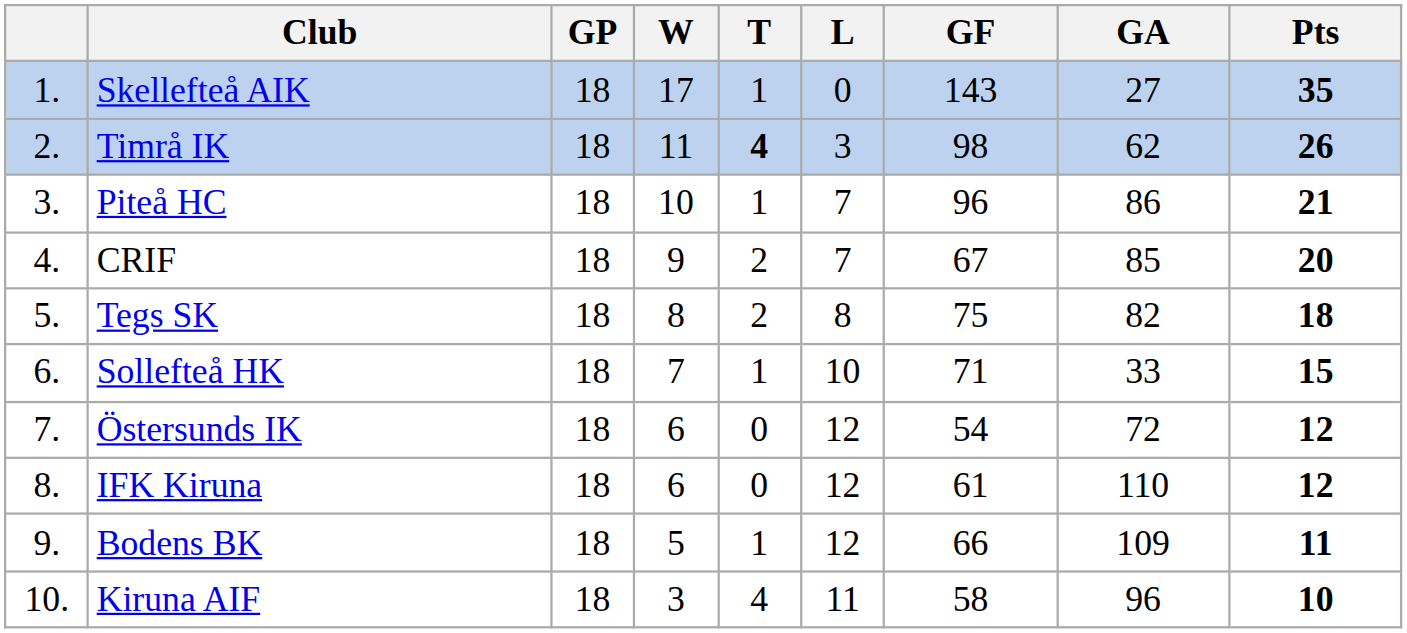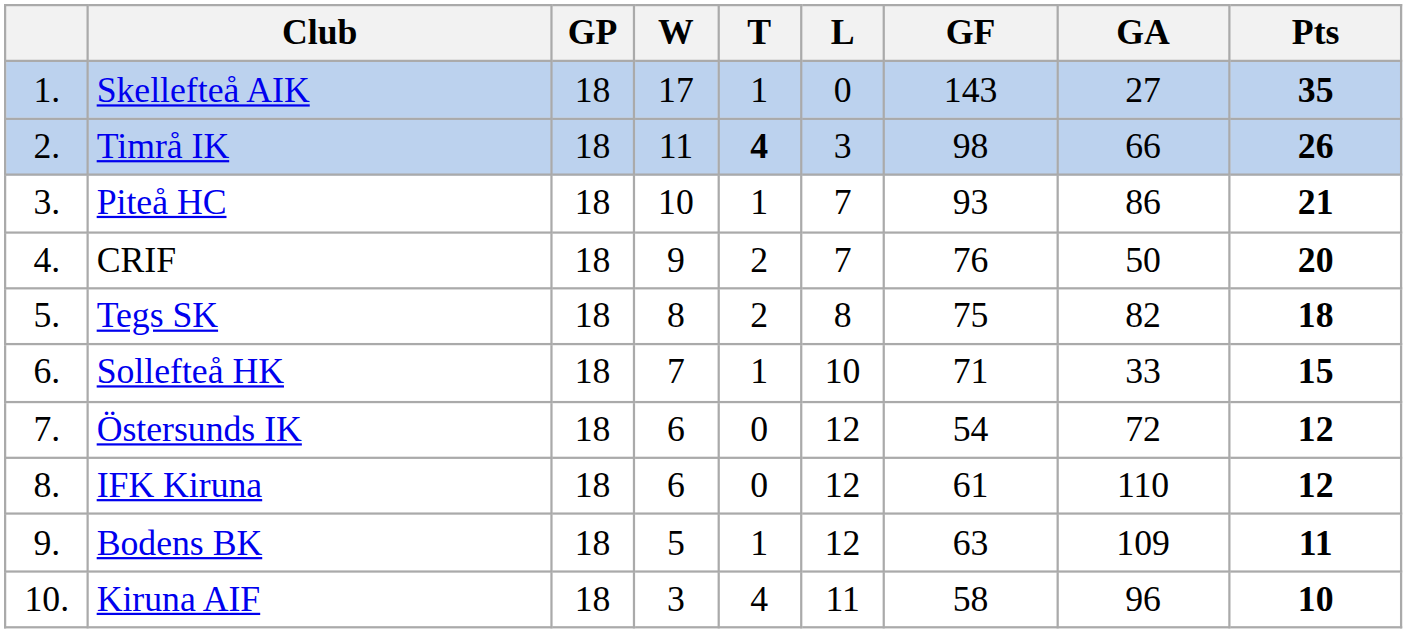 <table class="wikitable">
 <tr>
 <th width="30"></th>
 <th width="200">Club</th>
 <th width="30">GP</th>
 <th width="30">W</th>
 <th width="30">T</th>
 <th width="30">L</th>
 <th width="70">GF</th>
 <th width="70">GA</th>
 <th width="70">Pts</th>
 </tr>
 <tr bgcolor="#BCD2EE" align="center">
 <td>1.</td>
 <td align="left"><a href='#'>Skellefteå AIK</a></td>
 <td>18</td>
 <td>17</td>
 <td>1</td>
 <td>0</td>
 <td>143</td>
 <td>27</td>
 <td><strong>35</strong></td>
 </tr>
 <tr bgcolor="#BCD2EE" align="center">
 <td>2.</td>
 <td align="left"><a href='#'>Timrå IK</a></td>
 <td>18</td>
 <td>11</td>
 <td><strong>4</strong></td>
 <td>3</td>
 <td>98</td>
-<td>62</td>
+<td>66</td>
 <td><strong>26</strong></td>
 </tr>
 <tr bgcolor="#FFFFFF" align="center">
 <td>3.</td>
 <td align="left"><a href='#'>Piteå HC</a></td>
 <td>18</td>
 <td>10</td>
 <td>1</td>
 <td>7</td>
-<td>96</td>
+<td>93</td>
 <td>86</td>
 <td><strong>21</strong></td>
 </tr>
 <tr bgcolor="#FFFFFF" align="center">
 <td>4.</td>
 <td align="left">CRIF</td>
 <td>18</td>
 <td>9</td>
 <td>2</td>
 <td>7</td>
-<td>67</td>
-<td>85</td>
+<td>76</td>
+<td>50</td>
 <td><strong>20</strong></td>
 </tr>
 <tr bgcolor="#FFFFFF" align="center">
 <td>5.</td>
 <td align="left"><a href='#'>Tegs SK</a></td>
 <td>18</td>
 <td>8</td>
 <td>2</td>
 <td>8</td>
 <td>75</td>
 <td>82</td>
 <td><strong>18</strong></td>
 </tr>
 <tr bgcolor="#FFFFFF" align="center">
 <td>6.</td>
 <td align="left"><a href='#'>Sollefteå HK</a></td>
 <td>18</td>
 <td>7</td>
 <td>1</td>
 <td>10</td>
 <td>71</td>
 <td>33</td>
 <td><strong>15</strong></td>
 </tr>
 <tr bgcolor="#FFFFFF" align="center">
 <td>7.</td>
 <td align="left"><a href='#'>Östersunds IK</a></td>
 <td>18</td>
 <td>6</td>
 <td>0</td>
 <td>12</td>
 <td>54</td>
 <td>72</td>
 <td><strong>12</strong></td>
 </tr>
 <tr bgcolor="#FFFFFF" align="center">
 <td>8.</td>
 <td align="left"><a href='#'>IFK Kiruna</a></td>
 <td>18</td>
 <td>6</td>
 <td>0</td>
 <td>12</td>
 <td>61</td>
 <td>110</td>
 <td><strong>12</strong></td>
 </tr>
 <tr bgcolor="#FFFFFF" align="center">
 <td>9.</td>
 <td align="left"><a href='#'>Bodens BK</a></td>
 <td>18</td>
 <td>5</td>
 <td>1</td>
 <td>12</td>
-<td>66</td>
+<td>63</td>
 <td>109</td>
 <td><strong>11</strong></td>
 </tr>
 <tr bgcolor="#FFFFFF" align="center">
 <td>10.</td>
 <td align="left"><a href='#'>Kiruna AIF</a></td>
 <td>18</td>
 <td>3</td>
 <td>4</td>
 <td>11</td>
 <td>58</td>
 <td>96</td>
 <td><strong>10</strong></td>
 </tr>
 </table>
